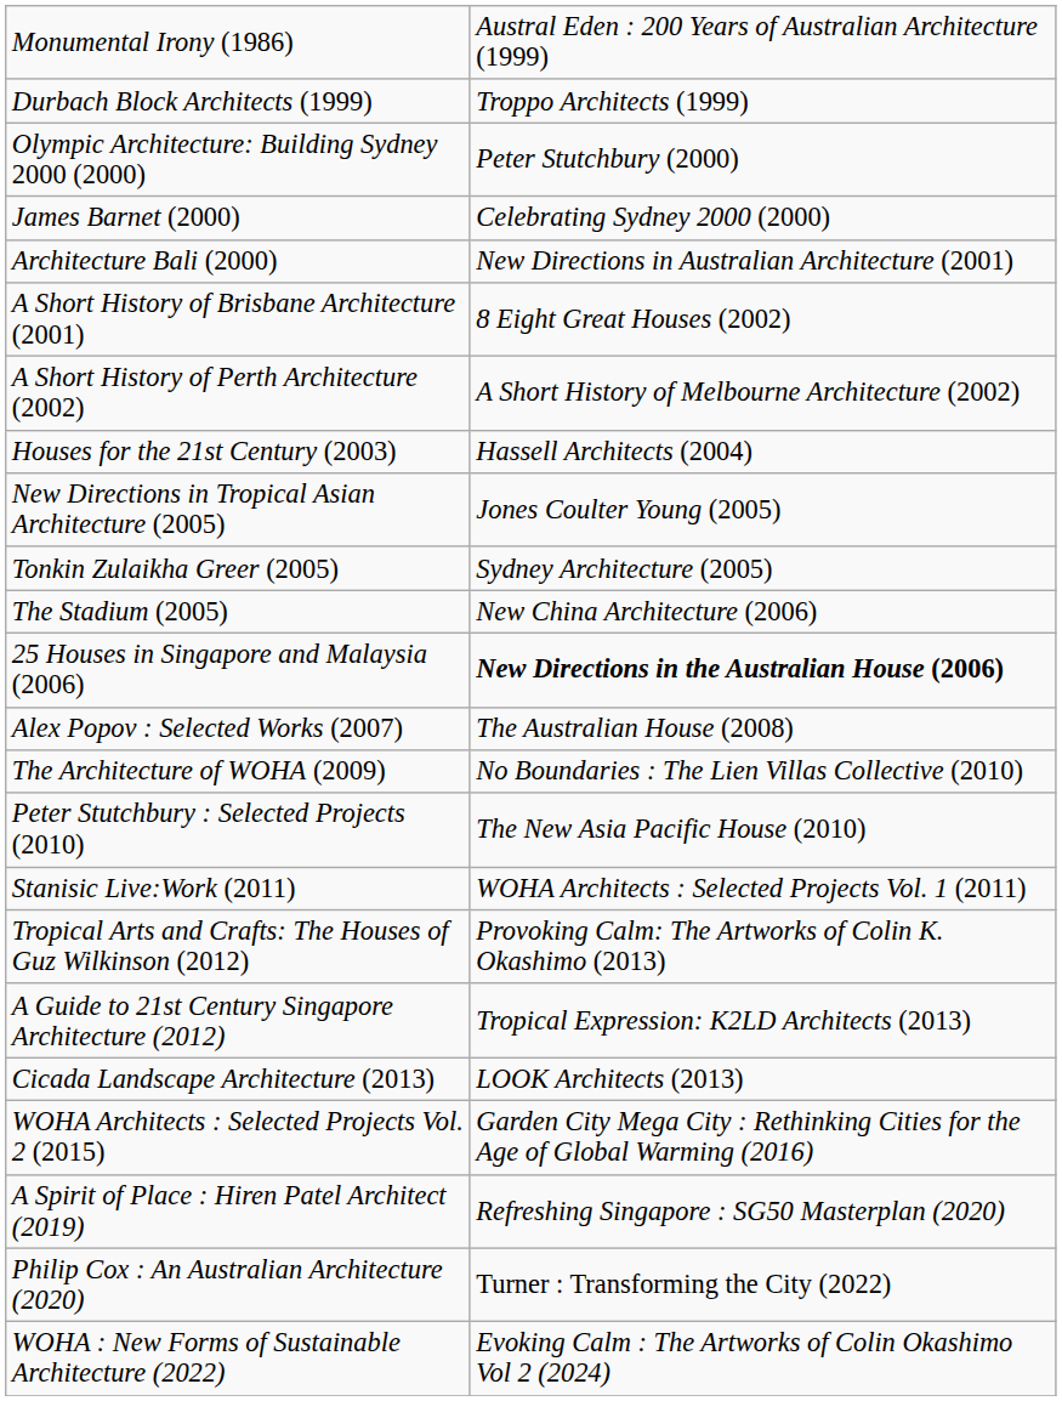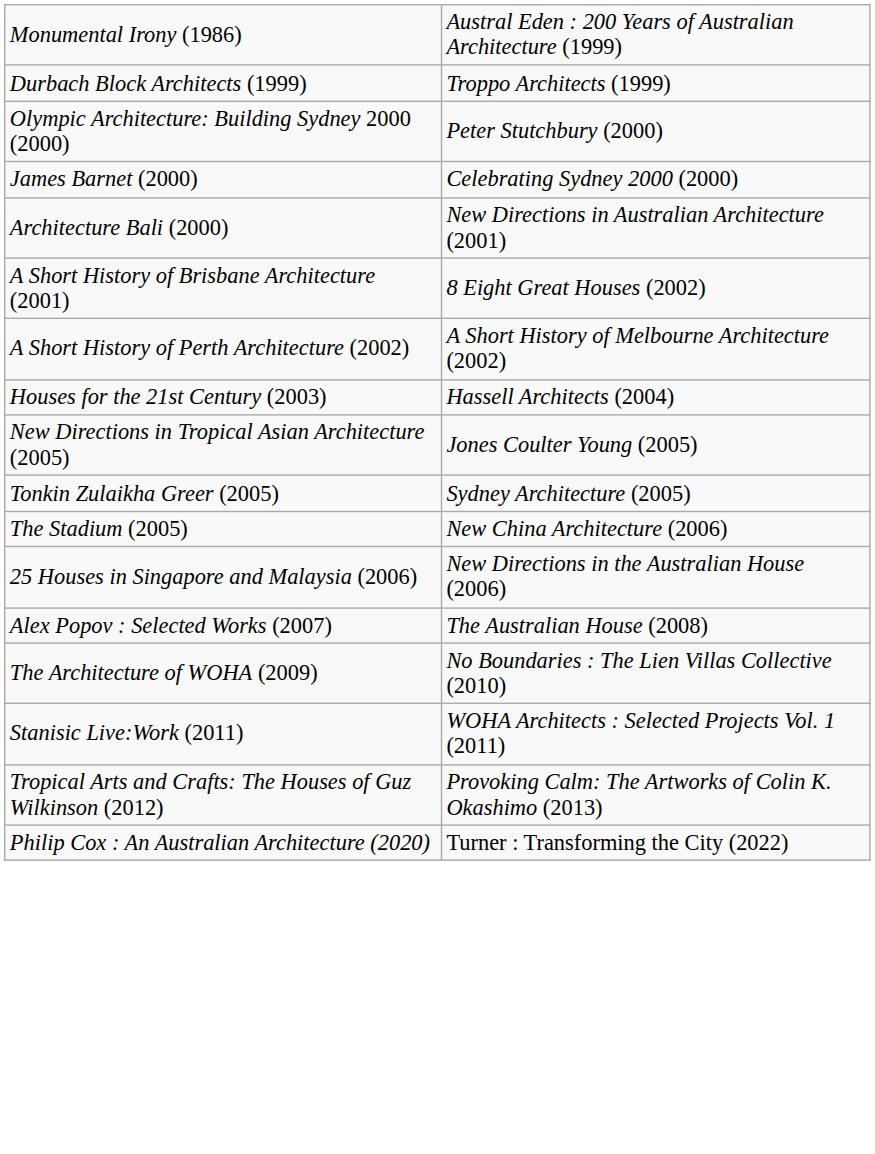 <table class="wikitable sortable" width="70%">
 <tr>
 <td><em>Monumental Irony</em> (1986)</td>
 <td><em>Austral Eden : 200 Years of Australian Architecture</em> (1999)</td>
 </tr>
 <tr>
 <td><em>Durbach Block Architects</em> (1999)</td>
 <td><em>Troppo Architects</em> (1999)</td>
 </tr>
 <tr>
 <td><em>Olympic Architecture: Building Sydney</em> 2000 (2000)</td>
 <td><em>Peter Stutchbury</em> (2000)</td>
 </tr>
 <tr>
 <td><em>James Barnet</em> (2000)</td>
 <td><em>Celebrating Sydney 2000</em> (2000)</td>
 </tr>
 <tr>
 <td><em>Architecture Bali</em> (2000)</td>
 <td><em>New Directions in Australian Architecture</em> (2001)</td>
 </tr>
 <tr>
 <td><em>A Short History of Brisbane Architecture</em> (2001)</td>
 <td><em>8 Eight Great Houses</em> (2002)</td>
 </tr>
 <tr>
 <td><em>A Short History of Perth Architecture</em> (2002)</td>
 <td><em>A Short History of Melbourne Architecture</em> (2002)</td>
 </tr>
 <tr>
 <td><em>Houses for the 21st Century</em> (2003)</td>
 <td><em>Hassell Architects</em> (2004)</td>
 </tr>
 <tr>
 <td><em>New Directions in Tropical Asian Architecture</em> (2005)</td>
 <td><em>Jones Coulter Young</em> (2005)</td>
 </tr>
 <tr>
 <td><em>Tonkin Zulaikha Greer</em> (2005)</td>
 <td><em>Sydney Architecture</em> (2005)</td>
 </tr>
 <tr>
 <td><em>The Stadium</em> (2005)</td>
 <td><em>New China Architecture</em> (2006)</td>
 </tr>
 <tr>
 <td><em>25 Houses in Singapore and Malaysia</em> (2006)</td>
-<td><strong><em>New Directions in the Australian House</em> (2006)</strong></td>
+<td><em>New Directions in the Australian House</em> (2006)</td>
 </tr>
 <tr>
 <td><em>Alex Popov : Selected Works</em> (2007)</td>
 <td><em>The Australian House</em> (2008)</td>
 </tr>
 <tr>
 <td><em>The Architecture of WOHA</em> (2009)</td>
 <td><em>No Boundaries : The Lien Villas Collective</em> (2010)</td>
 </tr>
 <tr>
-<td><em>Peter Stutchbury : Selected Projects</em> (2010)</td>
-<td><em>The New Asia Pacific House</em> (2010)</td>
-</tr>
-<tr>
 <td><em>Stanisic Live:Work</em> (2011)</td>
 <td><em>WOHA Architects : Selected Projects Vol. 1</em> (2011)</td>
 </tr>
 <tr>
 <td><em>Tropical Arts and Crafts: The Houses of Guz Wilkinson</em> (2012)</td>
 <td><em>Provoking Calm: The Artworks of Colin K. Okashimo</em> (2013)</td>
 </tr>
 <tr>
-<td><em>A Guide to 21st Century Singapore Architecture (2012)</em></td>
-<td><em>Tropical Expression: K2LD Architects</em> (2013)</td>
-</tr>
-<tr>
-<td><em>Cicada Landscape Architecture</em> (2013)</td>
-<td><em>LOOK Architects</em> (2013)</td>
-</tr>
-<tr>
-<td><em>WOHA Architects : Selected Projects Vol. 2</em> (2015)</td>
-<td><em>Garden City Mega City : Rethinking Cities for the Age of Global Warming (2016)</em></td>
-</tr>
-<tr>
-<td><em>A Spirit of Place : Hiren Patel Architect (2019)</em></td>
-<td><em>Refreshing Singapore : SG50 Masterplan (2020)</em></td>
-</tr>
-<tr>
 <td><em>Philip Cox : An Australian Architecture (2020)</em></td>
 <td>Turner : Transforming the City (2022)</td>
 </tr>
-<tr>
-<td><em>WOHA : New Forms of Sustainable Architecture (2022)</em></td>
-<td><em>Evoking Calm : The Artworks of Colin Okashimo Vol 2 (2024)</em></td>
-</tr>
 </table>
